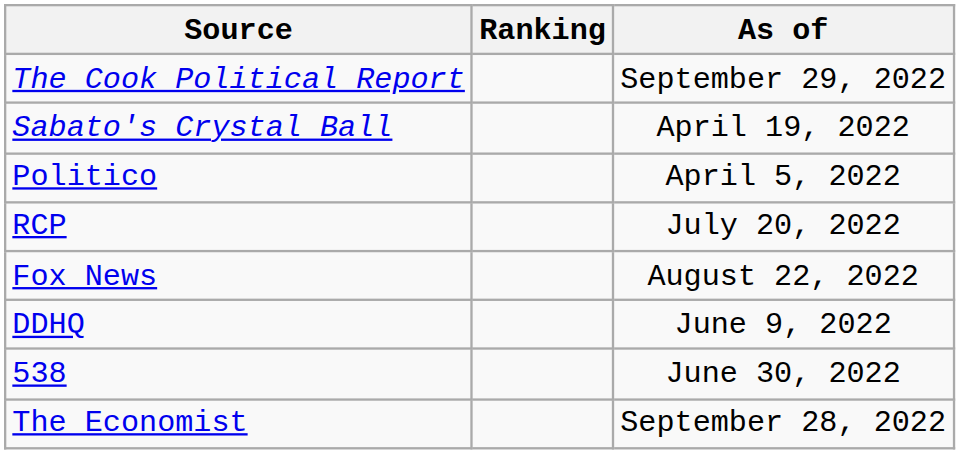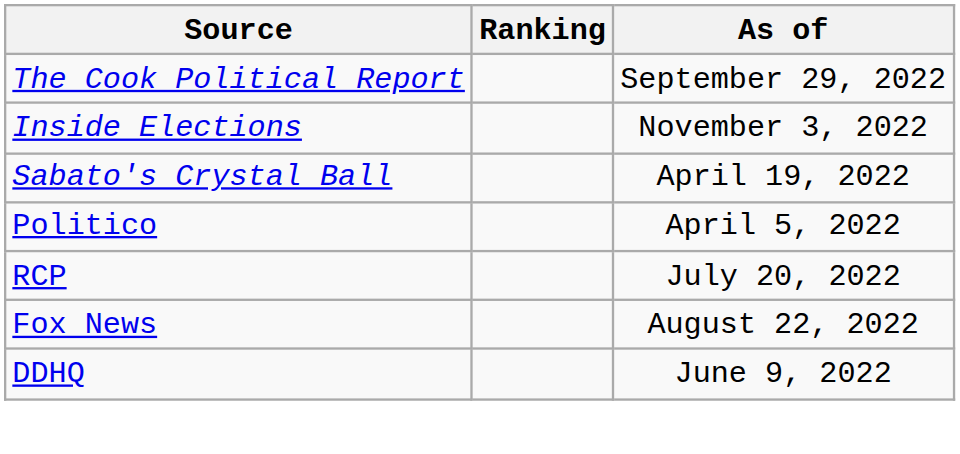 <table class="wikitable" style="text-align:center">
 <tr>
 <th>Source</th>
 <th>Ranking</th>
 <th>As of</th>
 </tr>
 <tr>
 <td align=left><em><a href='#'>The Cook Political Report</a></em></td>
 <td></td>
 <td>September 29, 2022</td>
+</tr>
+<tr>
+<td align=left><em><a href='#'>Inside Elections</a></em></td>
+<td></td>
+<td>November 3, 2022</td>
 </tr>
 <tr>
 <td align=left><em><a href='#'>Sabato's Crystal Ball</a></em></td>
 <td></td>
 <td>April 19, 2022</td>
 </tr>
 <tr>
 <td style="text-align:left;"><a href='#'>Politico</a></td>
 <td></td>
 <td>April 5, 2022</td>
 </tr>
 <tr>
 <td align="left"><a href='#'>RCP</a></td>
 <td></td>
 <td>July 20, 2022</td>
 </tr>
 <tr>
 <td align=left><a href='#'>Fox News</a></td>
 <td></td>
 <td>August 22, 2022</td>
 </tr>
 <tr>
 <td align="left"><a href='#'>DDHQ</a></td>
 <td></td>
 <td>June 9, 2022</td>
 </tr>
-<tr>
-<td align="left"><a href='#'>538</a></td>
-<td></td>
-<td>June 30, 2022</td>
-</tr>
-<tr>
-<td align="left"><a href='#'>The Economist</a></td>
-<td></td>
-<td>September 28, 2022</td>
-</tr>
 </table>
